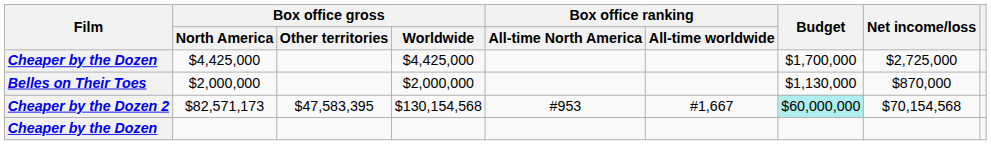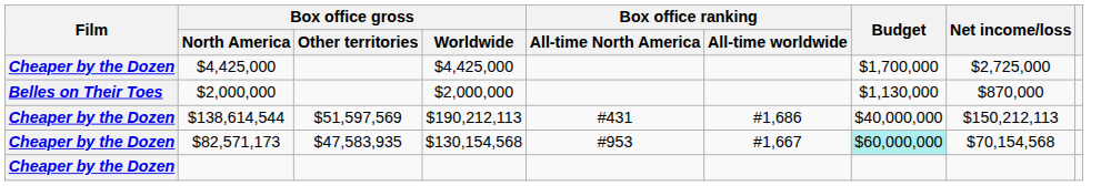 <table class="wikitable sortable" border="1" style="text-align: center;">
 <tr>
 <th rowspan="2">Film</th>
 <th colspan="3">Box office gross</th>
 <th colspan="2">Box office ranking</th>
 <th rowspan="2">Budget</th>
 <th rowspan="2">Net income/loss</th>
 <th rowspan="2"></th>
 </tr>
 <tr>
 <th>North America</th>
 <th>Other territories</th>
 <th>Worldwide</th>
 <th>All-time North America</th>
 <th>All-time worldwide</th>
 </tr>
 <tr>
 <th style="text-align: left;"><em><a href='#'>Cheaper by the Dozen</a></em> </th>
 <td>$4,425,000</td>
 <td></td>
 <td>$4,425,000</td>
 <td></td>
 <td></td>
 <td>$1,700,000</td>
 <td>$2,725,000</td>
 <td></td>
 </tr>
 <tr>
 <th style="text-align: left;"><em><a href='#'>Belles on Their Toes</a></em></th>
 <td>$2,000,000</td>
 <td></td>
 <td>$2,000,000</td>
 <td></td>
 <td></td>
 <td>$1,130,000</td>
 <td>$870,000</td>
 <td></td>
 </tr>
 <tr>
-<th style="text-align: left;"><em><a href='#'>Cheaper by the Dozen 2</a></em></th>
+<th style="text-align: left;"><em><a href='#'>Cheaper by the Dozen</a></em> </th>
+<td>$138,614,544</td>
+<td>$51,597,569</td>
+<td>$190,212,113</td>
+<td>#431</td>
+<td>#1,686</td>
+<td>$40,000,000</td>
+<td>$150,212,113</td>
+<td></td>
+</tr>
+<tr>
+<th style="text-align: left;"><em><a href='#'>Cheaper by the Dozen</a></em> </th>
 <td>$82,571,173</td>
-<td>$47,583,395</td>
+<td>$47,583,935</td>
 <td>$130,154,568</td>
 <td>#953</td>
 <td>#1,667</td>
 <td style="background: paleturquoise;">$60,000,000</td>
 <td>$70,154,568</td>
 <td></td>
 </tr>
 <tr>
 <th style="text-align: left;"><em><a href='#'>Cheaper by the Dozen</a></em> </th>
 <td></td>
 <td></td>
 <td></td>
 <td></td>
 <td></td>
 <td></td>
 <td></td>
 <td></td>
 </tr>
 </table>
